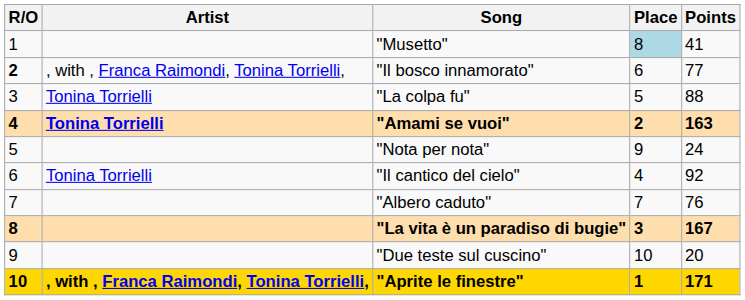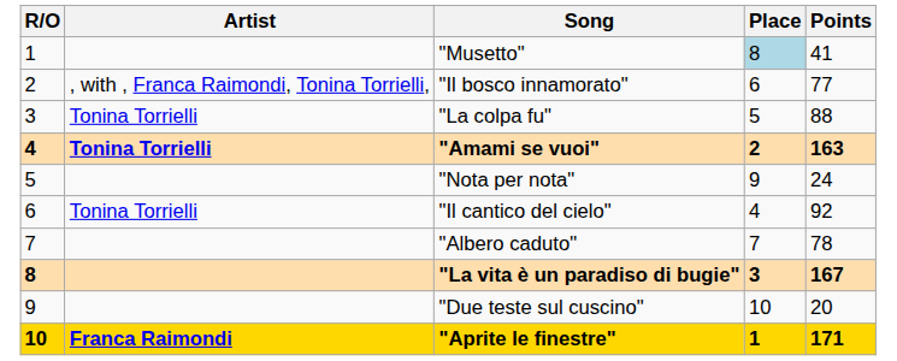 <table class="sortable wikitable" style="margin: 1em auto 1em auto; text-align:left">
 <tr>
 <th>R/O</th>
 <th>Artist</th>
 <th>Song</th>
 <th>Place</th>
 <th>Points</th>
 </tr>
 <tr>
 <td>1</td>
 <td></td>
 <td>"Musetto"</td>
 <td style="background: lightblue;">8</td>
 <td>41</td>
 </tr>
 <tr>
-<td><strong>2</strong></td>
+<td>2</td>
 <td>, with , <a href='#'>Franca Raimondi</a>, <a href='#'>Tonina Torrielli</a>, </td>
 <td>"Il bosco innamorato"</td>
 <td>6</td>
 <td>77</td>
 </tr>
 <tr>
 <td>3</td>
 <td><a href='#'>Tonina Torrielli</a></td>
 <td>"La colpa fu"</td>
 <td>5</td>
 <td>88</td>
 </tr>
 <tr style="font-weight: bold; background: navajowhite;">
 <td>4</td>
 <td><a href='#'>Tonina Torrielli</a></td>
 <td>"Amami se vuoi"</td>
 <td>2</td>
 <td>163</td>
 </tr>
 <tr>
 <td>5</td>
 <td></td>
 <td>"Nota per nota"</td>
 <td>9</td>
 <td>24</td>
 </tr>
 <tr>
 <td>6</td>
 <td><a href='#'>Tonina Torrielli</a></td>
 <td>"Il cantico del cielo"</td>
 <td>4</td>
 <td>92</td>
 </tr>
 <tr>
 <td>7</td>
 <td></td>
 <td>"Albero caduto"</td>
 <td>7</td>
-<td>76</td>
+<td>78</td>
 </tr>
 <tr style="font-weight: bold; background: navajowhite;">
 <td>8</td>
 <td></td>
 <td>"La vita è un paradiso di bugie"</td>
 <td>3</td>
 <td>167</td>
 </tr>
 <tr>
 <td>9</td>
 <td></td>
 <td>"Due teste sul cuscino"</td>
 <td>10</td>
 <td>20</td>
 </tr>
 <tr style="font-weight: bold; background: gold;">
 <td>10</td>
-<td>, with , <a href='#'>Franca Raimondi</a>, <a href='#'>Tonina Torrielli</a>, </td>
+<td><a href='#'>Franca Raimondi</a></td>
 <td>"Aprite le finestre"</td>
 <td>1</td>
 <td>171</td>
 </tr>
 </table>
